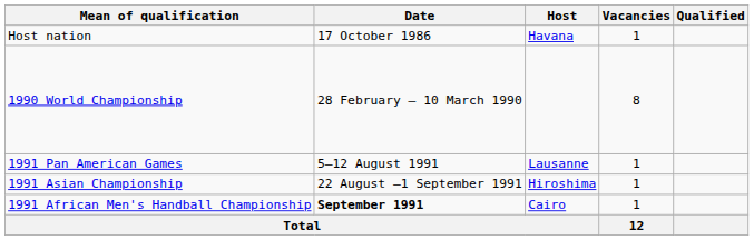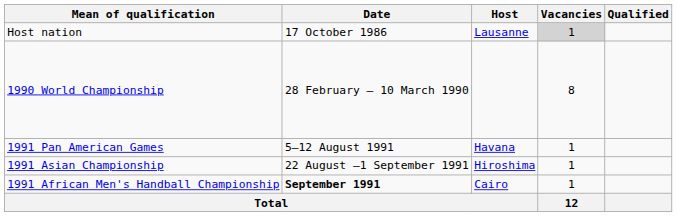 <table class="wikitable">
 <tr>
 <th>Mean of qualification</th>
 <th>Date</th>
 <th>Host</th>
 <th>Vacancies</th>
 <th>Qualified</th>
 </tr>
 <tr>
 <td>Host nation</td>
 <td>17 October 1986</td>
-<td> <a href='#'>Havana</a></td>
-<td align=center>1</td>
+<td> <a href='#'>Lausanne</a></td>
+<td align=center style="background: lightgrey;">1</td>
 <td></td>
 </tr>
 <tr>
 <td><a href='#'>1990 World Championship</a></td>
 <td>28 February – 10 March 1990</td>
 <td></td>
 <td align=center>8</td>
 <td><br><br><br><br><br><br><br></td>
 </tr>
 <tr>
 <td><a href='#'>1991 Pan American Games</a></td>
 <td>5–12 August 1991</td>
-<td> <a href='#'>Lausanne</a></td>
+<td> <a href='#'>Havana</a></td>
 <td align=center>1</td>
 <td></td>
 </tr>
 <tr>
 <td><a href='#'>1991 Asian Championship</a></td>
 <td>22 August –1 September 1991</td>
 <td> <a href='#'>Hiroshima</a></td>
 <td align=center>1</td>
 <td></td>
 </tr>
 <tr>
 <td><a href='#'>1991 African Men's Handball Championship</a></td>
 <td><strong>September 1991</strong></td>
 <td> <a href='#'>Cairo</a></td>
 <td align=center>1</td>
 <td></td>
 </tr>
 <tr>
 <th colspan=3>Total</th>
 <th>12</th>
 <th></th>
 </tr>
 </table>
